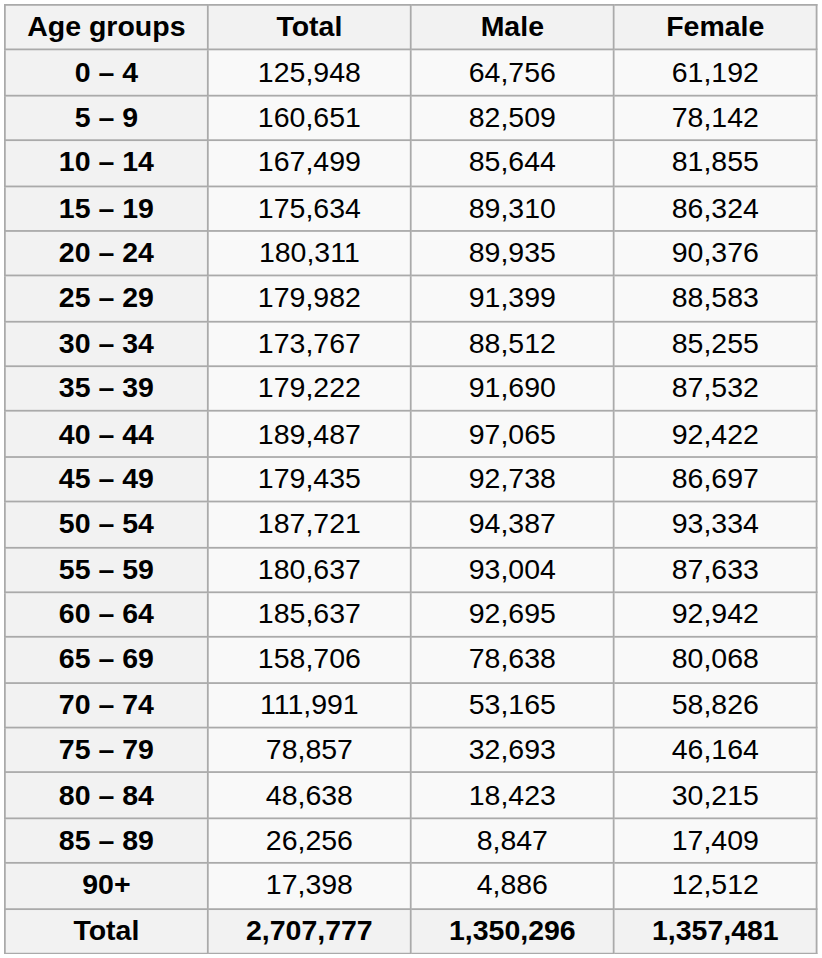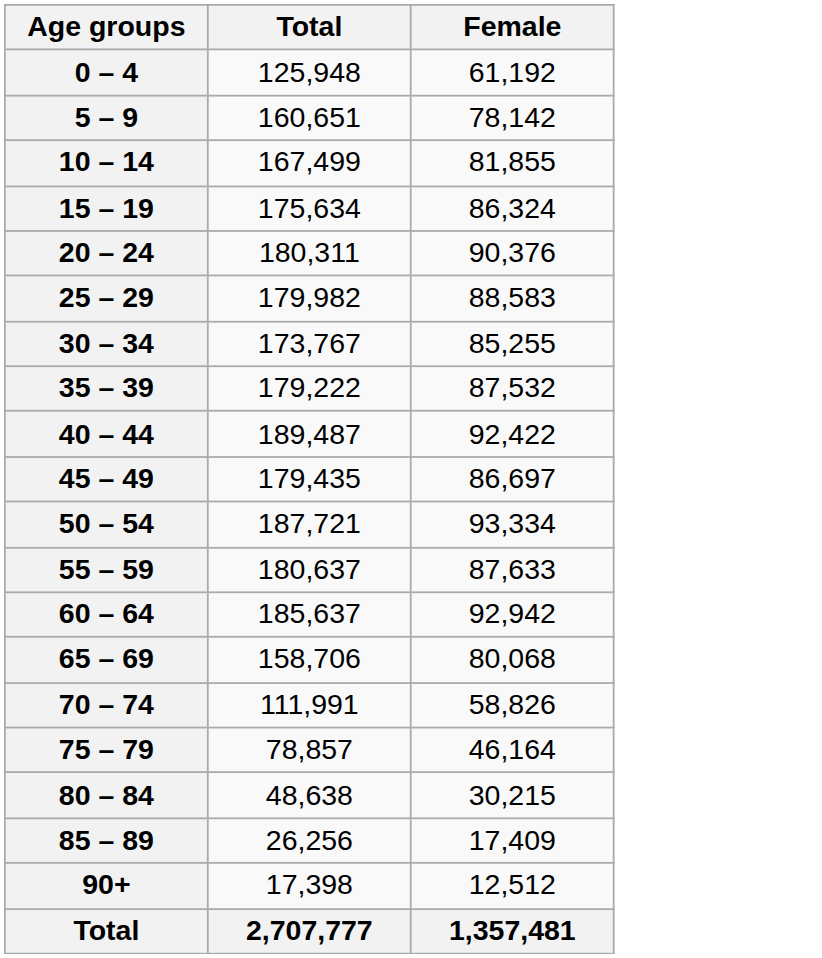 <table class="wikitable">
 <tr>
 <th style="width:80pt;">Age groups</th>
 <th style="width:80pt;">Total</th>
-<th style="width:80pt;">Male</th>
 <th style="width:80pt;">Female</th>
 </tr>
 <tr>
 <th style="width:80pt;">0 – 4</th>
 <td style="text-align:center;">125,948</td>
-<td style="text-align:center;">64,756</td>
 <td style="text-align:center;">61,192</td>
 </tr>
 <tr>
 <th style="width:80pt;">5 – 9</th>
 <td style="text-align:center;">160,651</td>
-<td style="text-align:center;">82,509</td>
 <td style="text-align:center;">78,142</td>
 </tr>
 <tr>
 <th style="width:80pt;">10 – 14</th>
 <td style="text-align:center;">167,499</td>
-<td style="text-align:center;">85,644</td>
 <td style="text-align:center;">81,855</td>
 </tr>
 <tr>
 <th style="width:80pt;">15 – 19</th>
 <td style="text-align:center;">175,634</td>
-<td style="text-align:center;">89,310</td>
 <td style="text-align:center;">86,324</td>
 </tr>
 <tr>
 <th style="width:80pt;">20 – 24</th>
 <td style="text-align:center;">180,311</td>
-<td style="text-align:center;">89,935</td>
 <td style="text-align:center;">90,376</td>
 </tr>
 <tr>
 <th style="width:80pt;">25 – 29</th>
 <td style="text-align:center;">179,982</td>
-<td style="text-align:center;">91,399</td>
 <td style="text-align:center;">88,583</td>
 </tr>
 <tr>
 <th style="width:80pt;">30 – 34</th>
 <td style="text-align:center;">173,767</td>
-<td style="text-align:center;">88,512</td>
 <td style="text-align:center;">85,255</td>
 </tr>
 <tr>
 <th style="width:80pt;">35 – 39</th>
 <td style="text-align:center;">179,222</td>
-<td style="text-align:center;">91,690</td>
 <td style="text-align:center;">87,532</td>
 </tr>
 <tr>
 <th style="width:80pt;">40 – 44</th>
 <td style="text-align:center;">189,487</td>
-<td style="text-align:center;">97,065</td>
 <td style="text-align:center;">92,422</td>
 </tr>
 <tr>
 <th style="width:80pt;">45 – 49</th>
 <td style="text-align:center;">179,435</td>
-<td style="text-align:center;">92,738</td>
 <td style="text-align:center;">86,697</td>
 </tr>
 <tr>
 <th style="width:80pt;">50 – 54</th>
 <td style="text-align:center;">187,721</td>
-<td style="text-align:center;">94,387</td>
 <td style="text-align:center;">93,334</td>
 </tr>
 <tr>
 <th style="width:80pt;">55 – 59</th>
 <td style="text-align:center;">180,637</td>
-<td style="text-align:center;">93,004</td>
 <td style="text-align:center;">87,633</td>
 </tr>
 <tr>
 <th style="width:80pt;">60 – 64</th>
 <td style="text-align:center;">185,637</td>
-<td style="text-align:center;">92,695</td>
 <td style="text-align:center;">92,942</td>
 </tr>
 <tr>
 <th style="width:80pt;">65 – 69</th>
 <td style="text-align:center;">158,706</td>
-<td style="text-align:center;">78,638</td>
 <td style="text-align:center;">80,068</td>
 </tr>
 <tr>
 <th style="width:80pt;">70 – 74</th>
 <td style="text-align:center;">111,991</td>
-<td style="text-align:center;">53,165</td>
 <td style="text-align:center;">58,826</td>
 </tr>
 <tr>
 <th style="width:80pt;">75 – 79</th>
 <td style="text-align:center;">78,857</td>
-<td style="text-align:center;">32,693</td>
 <td style="text-align:center;">46,164</td>
 </tr>
 <tr>
 <th style="width:80pt;">80 – 84</th>
 <td style="text-align:center;">48,638</td>
-<td style="text-align:center;">18,423</td>
 <td style="text-align:center;">30,215</td>
 </tr>
 <tr>
 <th style="width:80pt;">85 – 89</th>
 <td style="text-align:center;">26,256</td>
-<td style="text-align:center;">8,847</td>
 <td style="text-align:center;">17,409</td>
 </tr>
 <tr>
 <th style="width:80pt;">90+</th>
 <td style="text-align:center;">17,398</td>
-<td style="text-align:center;">4,886</td>
 <td style="text-align:center;">12,512</td>
 </tr>
 <tr>
 <th>Total</th>
 <th>2,707,777</th>
-<th>1,350,296</th>
 <th>1,357,481</th>
 </tr>
 </table>
